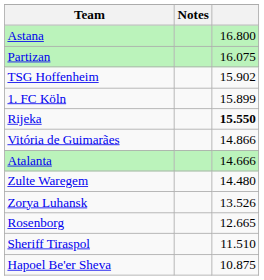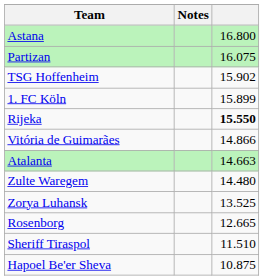 <table class="wikitable" style="float:left; margin-right:1em;">
 <tr>
 </tr>
 <tr>
 <th width=200>Team</th>
 <th>Notes</th>
 <th width=50></th>
 </tr>
 <tr bgcolor=#BBF3BB>
 <td> <a href='#'>Astana</a></td>
 <td></td>
 <td align=right>16.800</td>
 </tr>
 <tr bgcolor=#BBF3BB>
 <td> <a href='#'>Partizan</a></td>
 <td></td>
 <td align=right>16.075</td>
 </tr>
 <tr>
 <td> <a href='#'>TSG Hoffenheim</a></td>
 <td></td>
 <td align=right>15.902</td>
 </tr>
 <tr>
 <td> <a href='#'>1. FC Köln</a></td>
 <td></td>
 <td align=right>15.899</td>
 </tr>
 <tr>
 <td> <a href='#'>Rijeka</a></td>
 <td></td>
 <td align=right><strong>15.550</strong></td>
 </tr>
 <tr>
 <td> <a href='#'>Vitória de Guimarães</a></td>
 <td></td>
 <td align=right>14.866</td>
 </tr>
 <tr bgcolor=#BBF3BB>
 <td> <a href='#'>Atalanta</a></td>
 <td></td>
-<td align=right>14.666</td>
+<td align=right>14.663</td>
 </tr>
 <tr>
 <td> <a href='#'>Zulte Waregem</a></td>
 <td></td>
 <td align=right>14.480</td>
 </tr>
 <tr>
 <td> <a href='#'>Zorya Luhansk</a></td>
 <td></td>
-<td align=right>13.526</td>
+<td align=right>13.525</td>
 </tr>
 <tr>
 <td> <a href='#'>Rosenborg</a></td>
 <td></td>
 <td align=right>12.665</td>
 </tr>
 <tr>
 <td> <a href='#'>Sheriff Tiraspol</a></td>
 <td></td>
 <td align=right>11.510</td>
 </tr>
 <tr>
 <td> <a href='#'>Hapoel Be'er Sheva</a></td>
 <td></td>
 <td align=right>10.875</td>
 </tr>
 </table>
